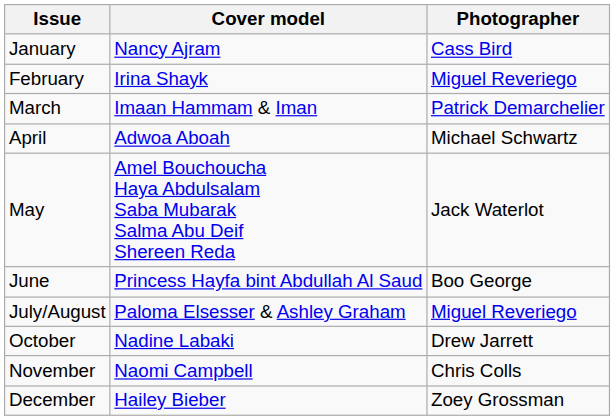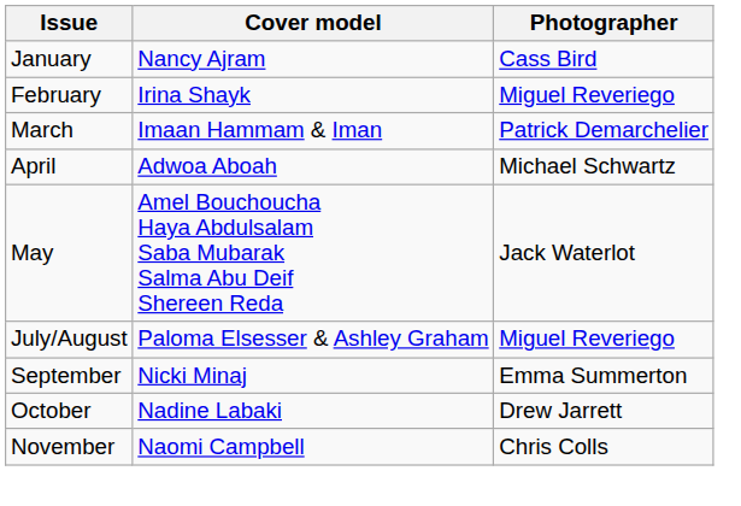 <table class="sortable wikitable">
 <tr>
 <th>Issue</th>
 <th>Cover model</th>
 <th>Photographer</th>
 </tr>
 <tr>
 <td>January</td>
 <td><a href='#'>Nancy Ajram</a></td>
 <td><a href='#'>Cass Bird</a></td>
 </tr>
 <tr>
 <td>February</td>
 <td><a href='#'>Irina Shayk</a></td>
 <td><a href='#'>Miguel Reveriego</a></td>
 </tr>
 <tr>
 <td>March</td>
 <td><a href='#'>Imaan Hammam</a> & <a href='#'>Iman</a></td>
 <td><a href='#'>Patrick Demarchelier</a></td>
 </tr>
 <tr>
 <td>April</td>
 <td><a href='#'>Adwoa Aboah</a></td>
 <td>Michael Schwartz</td>
 </tr>
 <tr>
 <td>May</td>
 <td><a href='#'>Amel Bouchoucha</a><br><a href='#'>Haya Abdulsalam</a><br><a href='#'>Saba Mubarak</a><br><a href='#'>Salma Abu Deif</a><br> <a href='#'>Shereen Reda</a></td>
 <td>Jack Waterlot</td>
 </tr>
 <tr>
-<td>June</td>
-<td><a href='#'>Princess Hayfa bint Abdullah Al Saud</a></td>
-<td>Boo George</td>
-</tr>
-<tr>
 <td>July/August</td>
 <td><a href='#'>Paloma Elsesser</a> & <a href='#'>Ashley Graham</a></td>
 <td><a href='#'>Miguel Reveriego</a></td>
+</tr>
+<tr>
+<td>September</td>
+<td><a href='#'>Nicki Minaj</a></td>
+<td>Emma Summerton</td>
 </tr>
 <tr>
 <td>October</td>
 <td><a href='#'>Nadine Labaki</a></td>
 <td>Drew Jarrett</td>
 </tr>
 <tr>
 <td>November</td>
 <td><a href='#'>Naomi Campbell</a></td>
 <td>Chris Colls</td>
 </tr>
-<tr>
-<td>December</td>
-<td><a href='#'>Hailey Bieber</a></td>
-<td>Zoey Grossman</td>
-</tr>
 </table>
